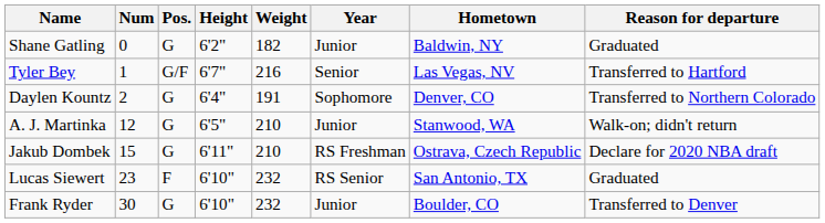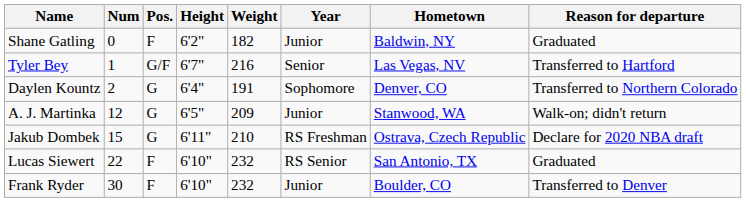 <table class="wikitable sortable" style="font-size:100%;" border="1">
 <tr>
 <th>Name</th>
 <th>Num</th>
 <th>Pos.</th>
 <th>Height</th>
 <th>Weight</th>
 <th>Year</th>
 <th>Hometown</th>
 <th class="unsortable">Reason for departure</th>
 </tr>
 <tr>
 <td>Shane Gatling</td>
 <td>0</td>
-<td>G</td>
+<td>F</td>
 <td>6'2"</td>
 <td>182</td>
 <td>Junior</td>
 <td><a href='#'>Baldwin, NY</a></td>
 <td>Graduated</td>
 </tr>
 <tr>
 <td><a href='#'>Tyler Bey</a></td>
 <td>1</td>
 <td>G/F</td>
 <td>6'7"</td>
 <td>216</td>
 <td>Senior</td>
 <td><a href='#'>Las Vegas, NV</a></td>
 <td>Transferred to <a href='#'>Hartford</a></td>
 </tr>
 <tr>
 <td>Daylen Kountz</td>
 <td>2</td>
 <td>G</td>
 <td>6'4"</td>
 <td>191</td>
 <td>Sophomore</td>
 <td><a href='#'>Denver, CO</a></td>
 <td>Transferred to <a href='#'>Northern Colorado</a></td>
 </tr>
 <tr>
 <td>A. J. Martinka</td>
 <td>12</td>
 <td>G</td>
 <td>6'5"</td>
-<td>210</td>
+<td>209</td>
 <td>Junior</td>
 <td><a href='#'>Stanwood, WA</a></td>
 <td>Walk-on; didn't return</td>
 </tr>
 <tr>
 <td>Jakub Dombek</td>
 <td>15</td>
 <td>G</td>
 <td>6'11"</td>
 <td>210</td>
 <td>RS Freshman</td>
 <td><a href='#'>Ostrava, Czech Republic</a></td>
 <td>Declare for <a href='#'>2020 NBA draft</a></td>
 </tr>
 <tr>
 <td>Lucas Siewert</td>
-<td>23</td>
+<td>22</td>
 <td>F</td>
 <td>6'10"</td>
 <td>232</td>
 <td>RS Senior</td>
 <td><a href='#'>San Antonio, TX</a></td>
 <td>Graduated</td>
 </tr>
 <tr>
 <td>Frank Ryder</td>
 <td>30</td>
-<td>G</td>
+<td>F</td>
 <td>6'10"</td>
 <td>232</td>
 <td>Junior</td>
 <td><a href='#'>Boulder, CO</a></td>
 <td>Transferred to <a href='#'>Denver</a></td>
 </tr>
 </table>
